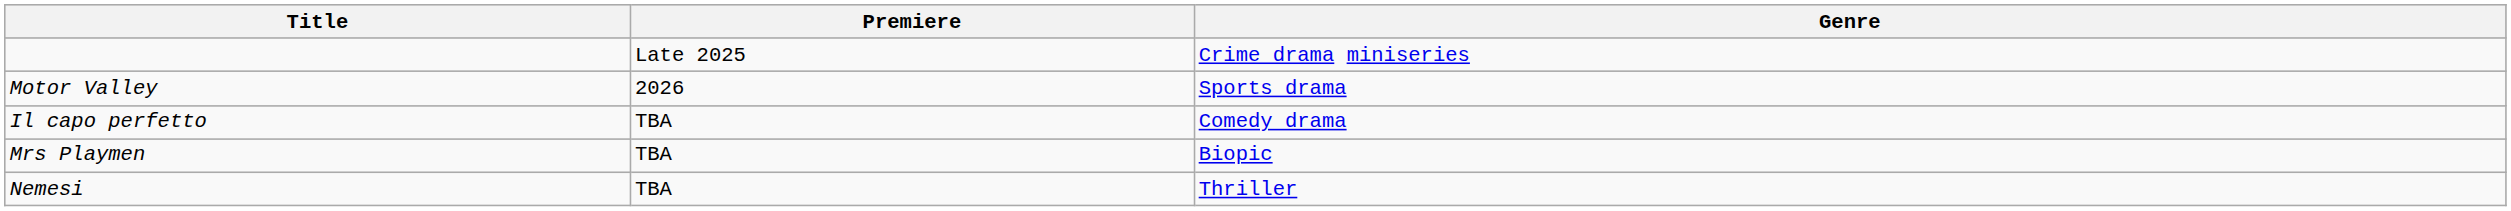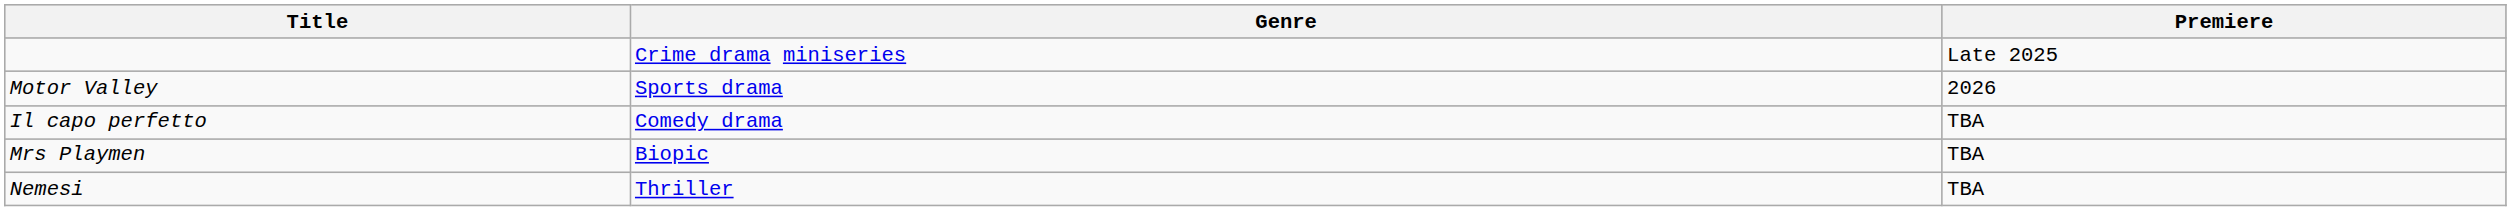 <table class="wikitable sortable" style="width:100%;">
 <tr>
 <th scope="col" style="width:25%;">Title</th>
+<th>Genre</th>
 <th>Premiere</th>
-<th>Genre</th>
 </tr>
 <tr>
 <td><em></em></td>
+<td><a href='#'>Crime drama</a> <a href='#'>miniseries</a></td>
 <td>Late 2025</td>
-<td><a href='#'>Crime drama</a> <a href='#'>miniseries</a></td>
 </tr>
 <tr>
 <td><em>Motor Valley</em></td>
+<td><a href='#'>Sports drama</a></td>
 <td>2026</td>
-<td><a href='#'>Sports drama</a></td>
 </tr>
 <tr>
 <td><em>Il capo perfetto</em></td>
+<td><a href='#'>Comedy drama</a></td>
 <td>TBA</td>
-<td><a href='#'>Comedy drama</a></td>
 </tr>
 <tr>
 <td><em>Mrs Playmen</em></td>
+<td><a href='#'>Biopic</a></td>
 <td>TBA</td>
-<td><a href='#'>Biopic</a></td>
 </tr>
 <tr>
 <td><em>Nemesi</em></td>
+<td><a href='#'>Thriller</a></td>
 <td>TBA</td>
-<td><a href='#'>Thriller</a></td>
 </tr>
 </table>
